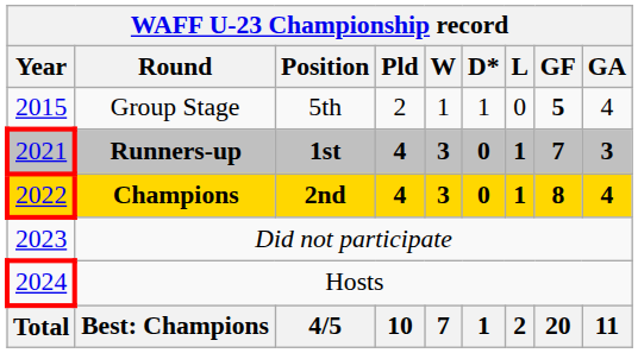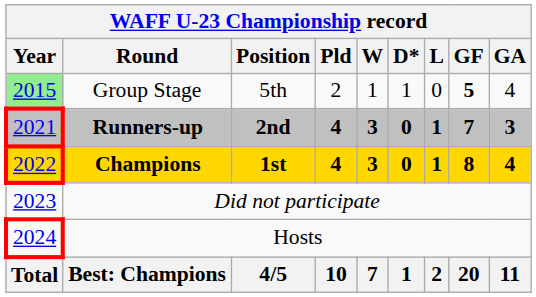 <table class="wikitable" style="text-align: center;">
 <tr>
 <th colspan=10><a href='#'>WAFF U-23 Championship</a> record</th>
 </tr>
 <tr>
 <th>Year</th>
 <th>Round</th>
 <th>Position</th>
 <th>Pld</th>
 <th>W</th>
 <th>D*</th>
 <th>L</th>
 <th>GF</th>
 <th>GA</th>
 </tr>
 <tr>
-<td> <a href='#'>2015</a></td>
+<td style="background: lightgreen;"> <a href='#'>2015</a></td>
 <td>Group Stage</td>
 <td>5th</td>
 <td>2</td>
 <td>1</td>
 <td>1</td>
 <td>0</td>
 <td><strong>5</strong></td>
 <td>4</td>
 </tr>
 <tr bgcolor=silver>
 <td style="border: 3px solid red"> <a href='#'>2021</a></td>
 <td><strong>Runners-up</strong></td>
-<td><strong>1st</strong></td>
+<td><strong>2nd</strong></td>
 <td><strong>4</strong></td>
 <td><strong>3</strong></td>
 <td><strong>0</strong></td>
 <td><strong>1</strong></td>
 <td><strong>7</strong></td>
 <td><strong>3</strong></td>
 </tr>
 <tr bgcolor=gold>
 <td style="border: 3px solid red"> <a href='#'>2022</a></td>
 <td><strong>Champions</strong></td>
-<td><strong>2nd</strong></td>
+<td><strong>1st</strong></td>
 <td><strong>4</strong></td>
 <td><strong>3</strong></td>
 <td><strong>0</strong></td>
 <td><strong>1</strong></td>
 <td><strong>8</strong></td>
 <td><strong>4</strong></td>
 </tr>
 <tr>
 <td> <a href='#'>2023</a></td>
 <td colspan=8><em>Did not participate</em></td>
 </tr>
 <tr>
 <td style="border: 3px solid red"> <a href='#'>2024</a></td>
 <td colspan=8>Hosts</td>
 </tr>
 <tr>
 <th><strong>Total</strong></th>
 <th>Best: Champions</th>
 <th>4/5</th>
 <th>10</th>
 <th>7</th>
 <th>1</th>
 <th>2</th>
 <th>20</th>
 <th>11</th>
 </tr>
 </table>
